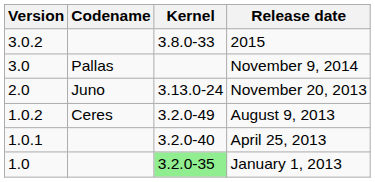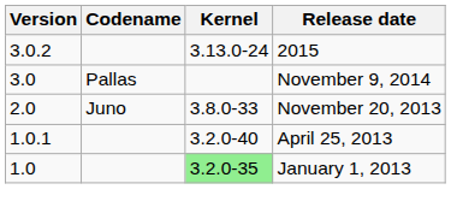 <table class="wikitable">
 <tr>
 <th>Version</th>
 <th>Codename</th>
 <th>Kernel</th>
 <th>Release date</th>
 </tr>
 <tr>
 <td>3.0.2</td>
 <td></td>
-<td>3.8.0-33</td>
+<td>3.13.0-24</td>
 <td>2015</td>
 </tr>
 <tr>
 <td>3.0</td>
 <td>Pallas</td>
 <td></td>
 <td>November 9, 2014</td>
 </tr>
 <tr>
 <td>2.0</td>
 <td>Juno</td>
-<td>3.13.0-24</td>
+<td>3.8.0-33</td>
 <td>November 20, 2013</td>
-</tr>
-<tr>
-<td>1.0.2</td>
-<td>Ceres</td>
-<td>3.2.0-49</td>
-<td>August 9, 2013</td>
 </tr>
 <tr>
 <td>1.0.1</td>
 <td></td>
 <td>3.2.0-40</td>
 <td>April 25, 2013</td>
 </tr>
 <tr>
 <td>1.0</td>
 <td></td>
 <td style="background: lightgreen;">3.2.0-35</td>
 <td>January 1, 2013</td>
 </tr>
 </table>
